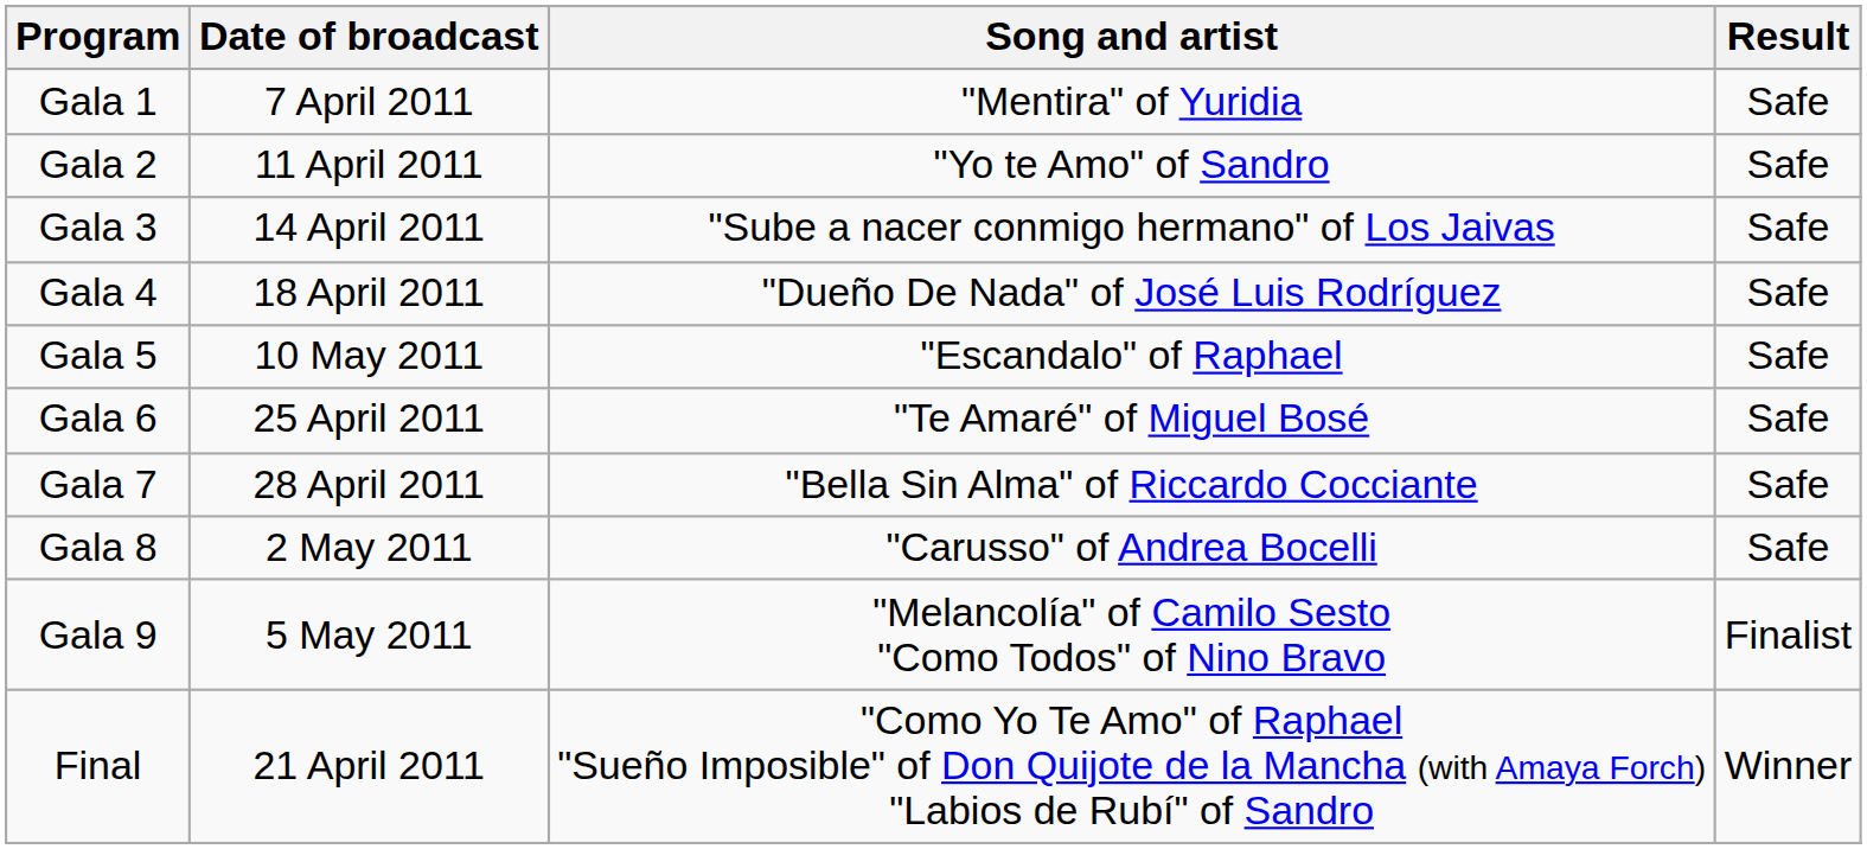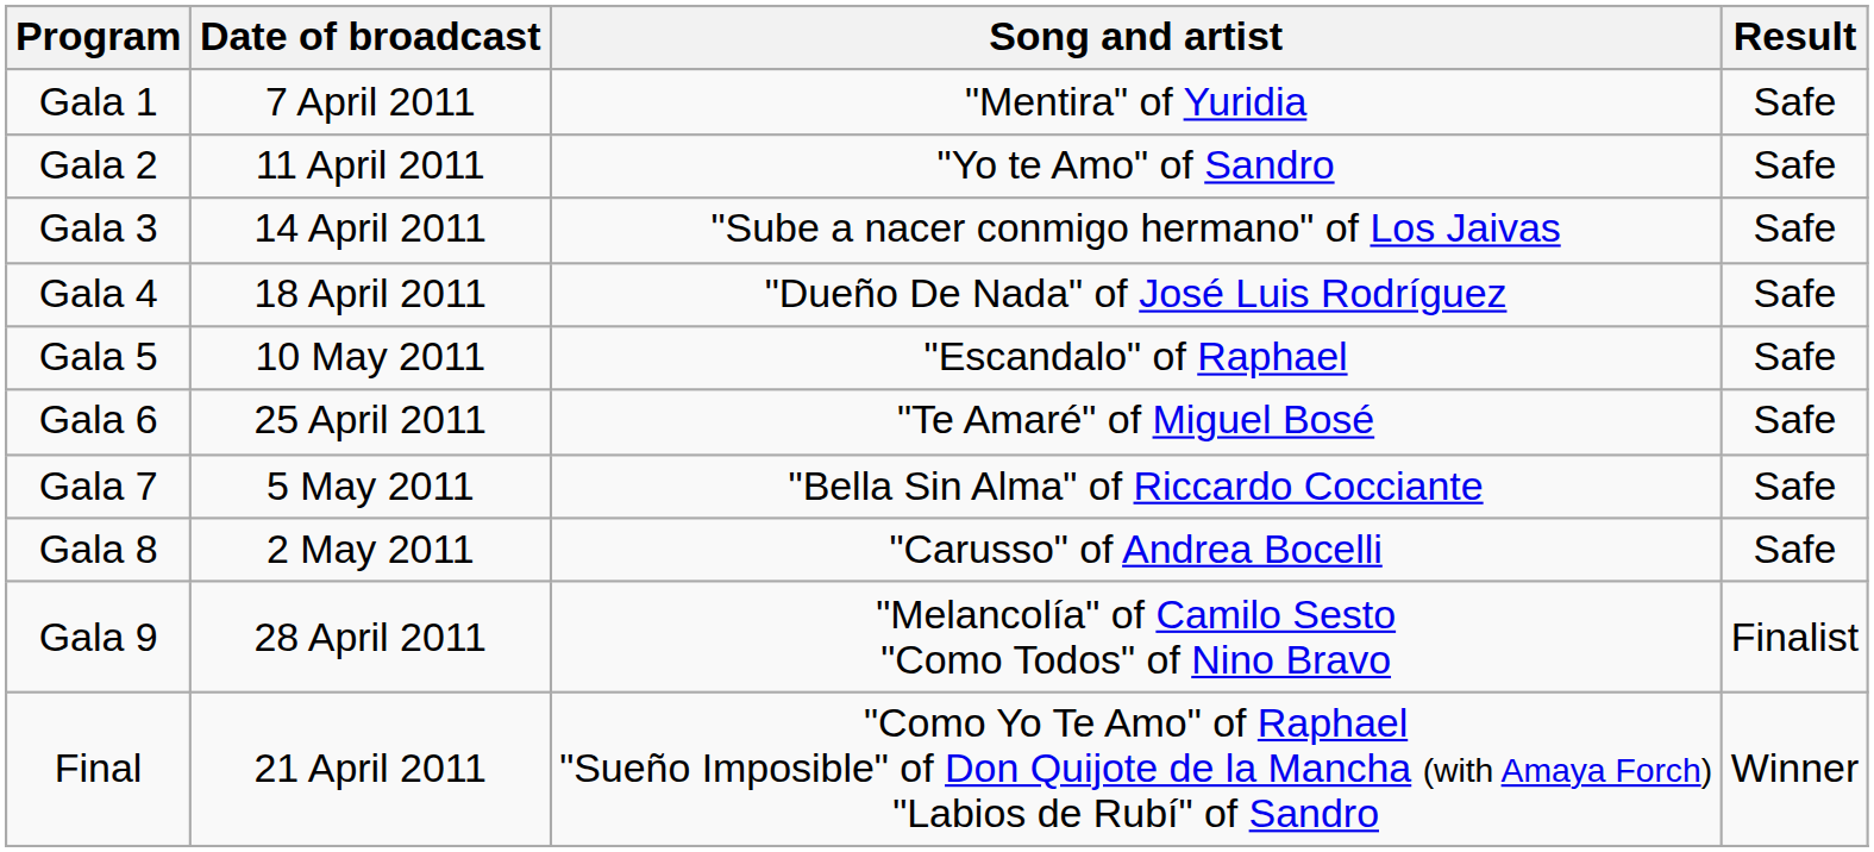 <table class="wikitable" style="text-align:center">
 <tr>
 <th>Program</th>
 <th>Date of broadcast</th>
 <th>Song and artist</th>
 <th>Result</th>
 </tr>
 <tr>
 <td>Gala 1</td>
 <td>7 April 2011</td>
 <td>"Mentira" of <a href='#'>Yuridia</a></td>
 <td>Safe</td>
 </tr>
 <tr>
 <td>Gala 2</td>
 <td>11 April 2011</td>
 <td>"Yo te Amo" of <a href='#'>Sandro</a></td>
 <td>Safe</td>
 </tr>
 <tr>
 <td>Gala 3</td>
 <td>14 April 2011</td>
 <td>"Sube a nacer conmigo hermano" of <a href='#'>Los Jaivas</a></td>
 <td>Safe</td>
 </tr>
 <tr>
 <td>Gala 4</td>
 <td>18 April 2011</td>
 <td>"Dueño De Nada" of <a href='#'>José Luis Rodríguez</a></td>
 <td>Safe</td>
 </tr>
 <tr>
 <td>Gala 5</td>
 <td>10 May 2011</td>
 <td>"Escandalo" of <a href='#'>Raphael</a></td>
 <td>Safe</td>
 </tr>
 <tr>
 <td>Gala 6</td>
 <td>25 April 2011</td>
 <td>"Te Amaré" of <a href='#'>Miguel Bosé</a></td>
 <td>Safe</td>
 </tr>
 <tr>
 <td>Gala 7</td>
-<td>28 April 2011</td>
+<td>5 May 2011</td>
 <td>"Bella Sin Alma" of <a href='#'>Riccardo Cocciante</a></td>
 <td>Safe</td>
 </tr>
 <tr>
 <td>Gala 8</td>
 <td>2 May 2011</td>
 <td>"Carusso" of <a href='#'>Andrea Bocelli</a></td>
 <td>Safe</td>
 </tr>
 <tr>
 <td>Gala 9</td>
-<td>5 May 2011</td>
+<td>28 April 2011</td>
 <td>"Melancolía" of <a href='#'>Camilo Sesto</a><br> "Como Todos" of <a href='#'>Nino Bravo</a></td>
 <td>Finalist</td>
 </tr>
 <tr>
 <td>Final</td>
 <td>21 April 2011</td>
 <td>"Como Yo Te Amo" of <a href='#'>Raphael</a><br>  "Sueño Imposible" of <a href='#'>Don Quijote de la Mancha</a> <small>(with <a href='#'>Amaya Forch</a>)</small> <br> "Labios de Rubí" of <a href='#'>Sandro</a></td>
 <td>Winner</td>
 </tr>
 <tr>
 </tr>
 </table>
